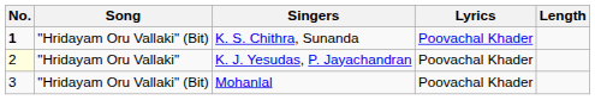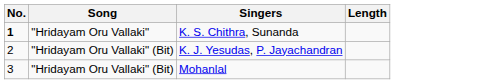 <table class="wikitable">
 <tr>
 <th>No.</th>
 <th>Song</th>
 <th>Singers</th>
-<th>Lyrics</th>
 <th>Length</th>
 </tr>
 <tr>
 <td><strong>1</strong></td>
-<td>"Hridayam Oru Vallaki" (Bit)</td>
+<td>"Hridayam Oru Vallaki"</td>
 <td><a href='#'>K. S. Chithra</a>, Sunanda</td>
-<td><a href='#'>Poovachal Khader</a></td>
 <td></td>
 </tr>
 <tr>
-<td style="background: lightyellow;">2</td>
-<td>"Hridayam Oru Vallaki"</td>
+<td>2</td>
+<td>"Hridayam Oru Vallaki" (Bit)</td>
 <td><a href='#'>K. J. Yesudas</a>, <a href='#'>P. Jayachandran</a></td>
-<td>Poovachal Khader</td>
 <td></td>
 </tr>
 <tr>
 <td>3</td>
 <td>"Hridayam Oru Vallaki" (Bit)</td>
 <td><a href='#'>Mohanlal</a></td>
-<td>Poovachal Khader</td>
 <td></td>
 </tr>
 </table>
